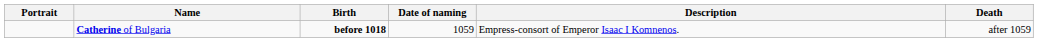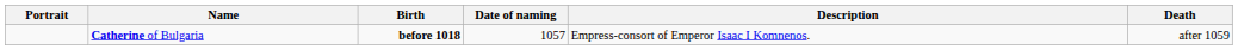 <table width=100% class="wikitable">
 <tr>
 <th style="width:100px">Portrait</th>
 <th>Name</th>
 <th style="width:8em">Birth</th>
 <th style="width:8em">Date of naming</th>
 <th>Description</th>
 <th style="width:8em">Death</th>
 </tr>
 <tr>
 <td></td>
 <td><a href='#'><strong>Catherine</strong> of Bulgaria</a><br></td>
 <td style="text-align:right"><strong>before 1018</strong></td>
-<td style="text-align:right">1059</td>
+<td style="text-align:right">1057</td>
 <td>Empress-consort of Emperor <a href='#'>Isaac I Komnenos</a>.</td>
 <td style="text-align:right">after 1059</td>
 </tr>
 </table>
